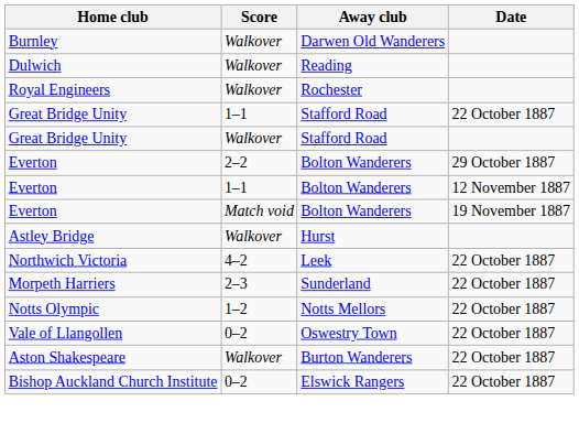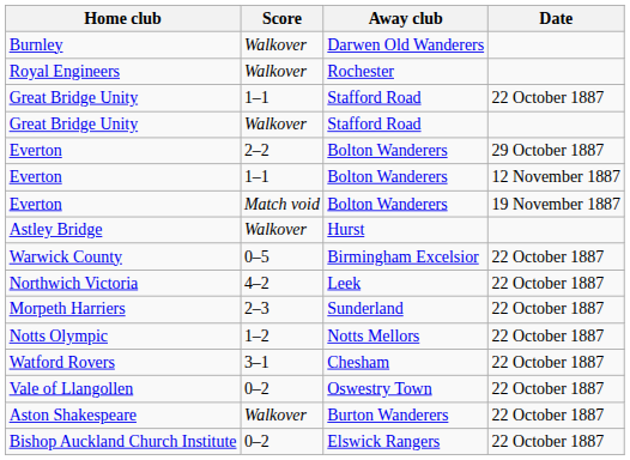 <table class="wikitable">
 <tr>
 <th>Home club</th>
 <th>Score</th>
 <th>Away club</th>
 <th>Date</th>
 </tr>
 <tr>
 <td><a href='#'>Burnley</a></td>
 <td><em>Walkover</em></td>
 <td><a href='#'>Darwen Old Wanderers</a></td>
-<td></td>
-</tr>
-<tr>
-<td><a href='#'>Dulwich</a></td>
-<td><em>Walkover</em></td>
-<td><a href='#'>Reading</a></td>
 <td></td>
 </tr>
 <tr>
 <td><a href='#'>Royal Engineers</a></td>
 <td><em>Walkover</em></td>
 <td><a href='#'>Rochester</a></td>
 <td></td>
 </tr>
 <tr>
 <td><a href='#'>Great Bridge Unity</a></td>
 <td>1–1</td>
 <td><a href='#'>Stafford Road</a></td>
 <td>22 October 1887</td>
 </tr>
 <tr>
 <td><a href='#'>Great Bridge Unity</a></td>
 <td><em>Walkover</em></td>
 <td><a href='#'>Stafford Road</a></td>
 <td></td>
 </tr>
 <tr>
 <td><a href='#'>Everton</a></td>
 <td>2–2</td>
 <td><a href='#'>Bolton Wanderers</a></td>
 <td>29 October 1887</td>
 </tr>
 <tr>
 <td><a href='#'>Everton</a></td>
 <td>1–1</td>
 <td><a href='#'>Bolton Wanderers</a></td>
 <td>12 November 1887</td>
 </tr>
 <tr>
 <td><a href='#'>Everton</a></td>
 <td><em>Match void</em></td>
 <td><a href='#'>Bolton Wanderers</a></td>
 <td>19 November 1887</td>
 </tr>
 <tr>
 <td><a href='#'>Astley Bridge</a></td>
 <td><em>Walkover</em></td>
 <td><a href='#'>Hurst</a></td>
 <td></td>
 </tr>
 <tr>
+<td><a href='#'>Warwick County</a></td>
+<td>0–5</td>
+<td><a href='#'>Birmingham Excelsior</a></td>
+<td>22 October 1887</td>
+</tr>
+<tr>
 <td><a href='#'>Northwich Victoria</a></td>
 <td>4–2</td>
 <td><a href='#'>Leek</a></td>
 <td>22 October 1887</td>
 </tr>
 <tr>
 <td><a href='#'>Morpeth Harriers</a></td>
 <td>2–3</td>
 <td><a href='#'>Sunderland</a></td>
 <td>22 October 1887</td>
 </tr>
 <tr>
 <td><a href='#'>Notts Olympic</a></td>
 <td>1–2</td>
 <td><a href='#'>Notts Mellors</a></td>
+<td>22 October 1887</td>
+</tr>
+<tr>
+<td><a href='#'>Watford Rovers</a></td>
+<td>3–1</td>
+<td><a href='#'>Chesham</a></td>
 <td>22 October 1887</td>
 </tr>
 <tr>
 <td><a href='#'>Vale of Llangollen</a></td>
 <td>0–2</td>
 <td><a href='#'>Oswestry Town</a></td>
 <td>22 October 1887</td>
 </tr>
 <tr>
 <td><a href='#'>Aston Shakespeare</a></td>
 <td><em>Walkover</em></td>
 <td><a href='#'>Burton Wanderers</a></td>
 <td>22 October 1887</td>
 </tr>
 <tr>
 <td><a href='#'>Bishop Auckland Church Institute</a></td>
 <td>0–2</td>
 <td><a href='#'>Elswick Rangers</a></td>
 <td>22 October 1887</td>
 </tr>
 </table>
